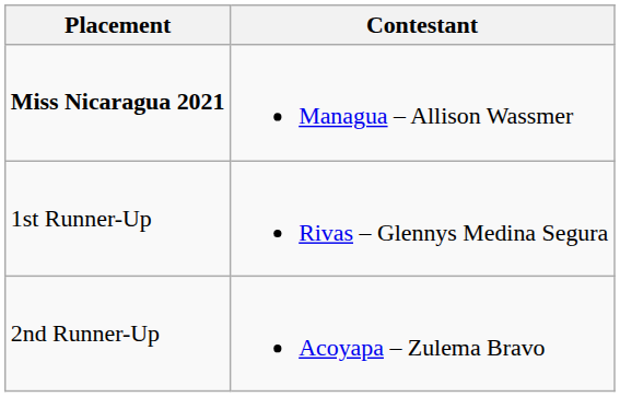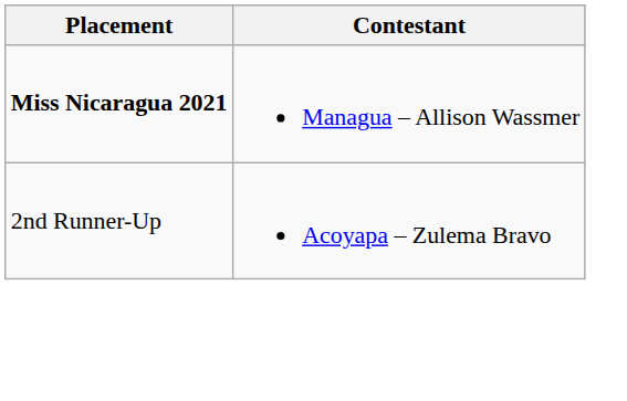 <table class="wikitable sortable" style="font-size: 95%;">
 <tr>
 <th>Placement</th>
 <th>Contestant</th>
 </tr>
 <tr>
 <td><strong>Miss Nicaragua 2021</strong></td>
 <td><br><ul><li><a href='#'>Managua</a> – Allison Wassmer</li></ul></td>
 </tr>
 <tr>
-<td>1st Runner-Up</td>
-<td><br><ul><li><a href='#'>Rivas</a> – Glennys Medina Segura</li></ul></td>
-</tr>
-<tr>
 <td>2nd Runner-Up</td>
 <td><br><ul><li><a href='#'>Acoyapa</a> – Zulema Bravo</li></ul></td>
 </tr>
 </table>
